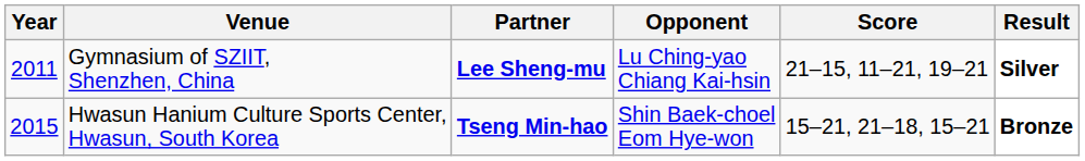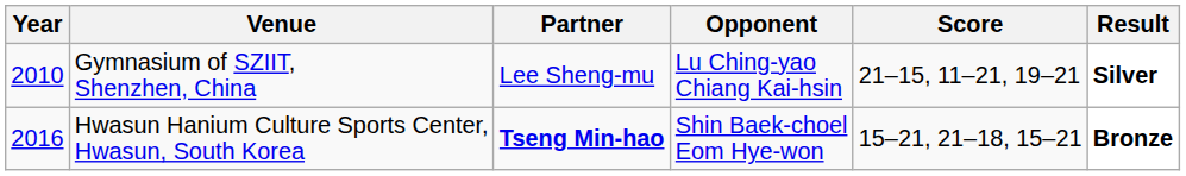 <table class="sortable wikitable" style="font-size: 90%;">
 <tr>
 <th>Year</th>
 <th>Venue</th>
 <th>Partner</th>
 <th>Opponent</th>
 <th>Score</th>
 <th>Result</th>
 </tr>
 <tr>
-<td align="center"><a href='#'>2011</a></td>
+<td align="center"><a href='#'>2010</a></td>
 <td align="left">Gymnasium of <a href='#'>SZIIT</a>,<br><a href='#'>Shenzhen, China</a></td>
-<td align="left"><strong> <a href='#'>Lee Sheng-mu</a></strong></td>
+<td align="left"> <a href='#'>Lee Sheng-mu</a></td>
 <td align="left"> <a href='#'>Lu Ching-yao</a> <br>  <a href='#'>Chiang Kai-hsin</a></td>
 <td align="left">21–15, 11–21, 19–21</td>
 <td style="text-align:left; background:white"> <strong>Silver</strong></td>
 </tr>
 <tr>
-<td align="center"><a href='#'>2015</a></td>
+<td align="center"><a href='#'>2016</a></td>
 <td align="left">Hwasun Hanium Culture Sports Center,<br><a href='#'>Hwasun, South Korea</a></td>
 <td align="left"><strong> <a href='#'>Tseng Min-hao</a></strong></td>
 <td align="left"> <a href='#'>Shin Baek-choel</a> <br>  <a href='#'>Eom Hye-won</a></td>
 <td align="left">15–21, 21–18, 15–21</td>
 <td style="text-align:left; background:white"> <strong>Bronze</strong></td>
 </tr>
 </table>
